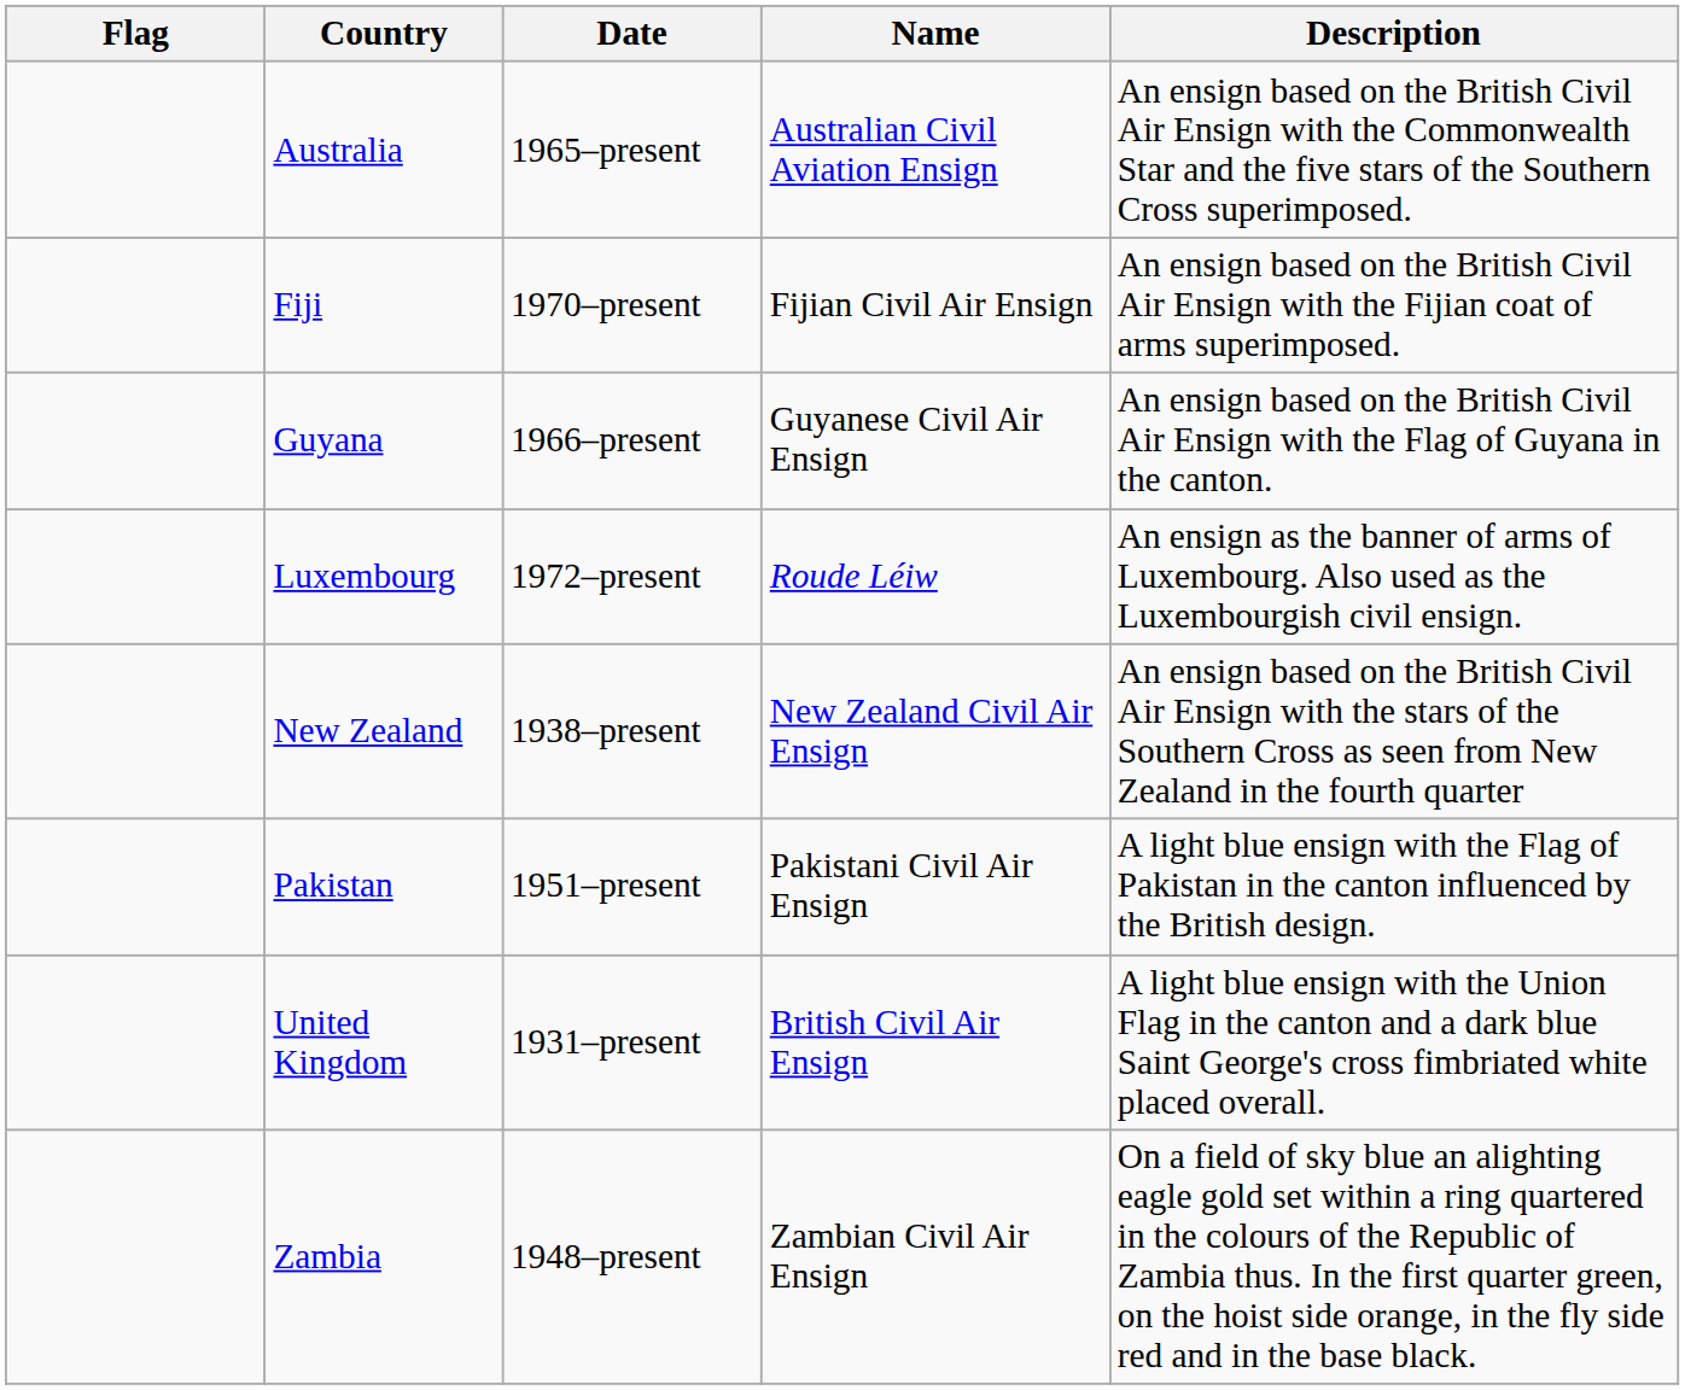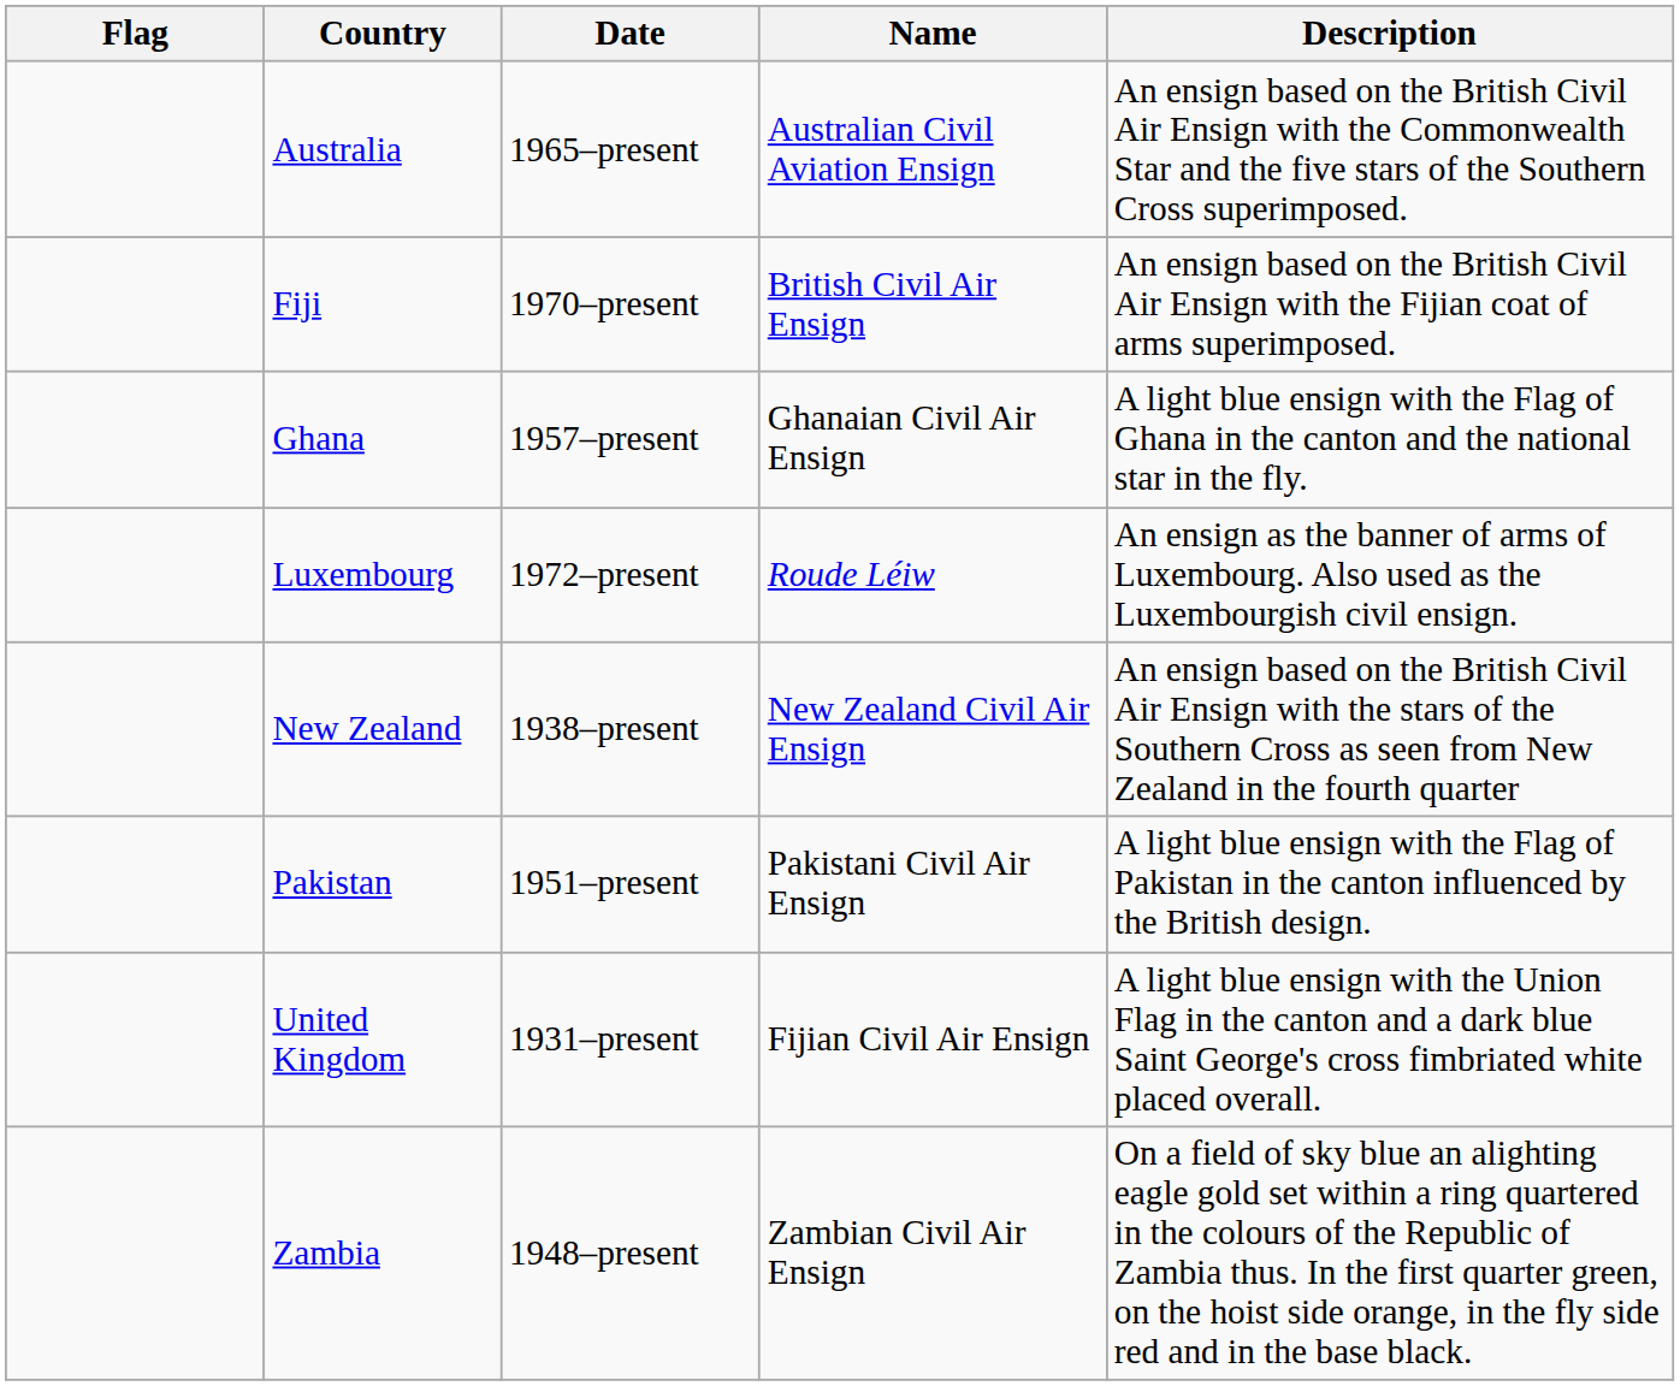 <table class="wikitable">
 <tr>
 <th width="110">Flag</th>
 <th width="100">Country</th>
 <th width="110">Date</th>
 <th width="150">Name</th>
 <th width="250">Description</th>
 </tr>
 <tr>
 <td></td>
 <td><a href='#'>Australia</a></td>
 <td>1965–present</td>
 <td><a href='#'>Australian Civil Aviation Ensign</a></td>
 <td>An ensign based on the British Civil Air Ensign with the Commonwealth Star and the five stars of the Southern Cross superimposed.</td>
 </tr>
 <tr>
 <td></td>
 <td><a href='#'>Fiji</a></td>
 <td>1970–present</td>
-<td>Fijian Civil Air Ensign</td>
+<td><a href='#'>British Civil Air Ensign</a></td>
 <td>An ensign based on the British Civil Air Ensign with the Fijian coat of arms superimposed.</td>
 </tr>
 <tr>
 <td></td>
-<td><a href='#'>Guyana</a></td>
-<td>1966–present</td>
-<td>Guyanese Civil Air Ensign</td>
-<td>An ensign based on the British Civil Air Ensign with the Flag of Guyana in the canton.</td>
+<td><a href='#'>Ghana</a></td>
+<td>1957–present</td>
+<td>Ghanaian Civil Air Ensign</td>
+<td>A light blue ensign with the Flag of Ghana in the canton and the national star in the fly.</td>
 </tr>
 <tr>
 <td></td>
 <td><a href='#'>Luxembourg</a></td>
 <td>1972–present</td>
 <td><em><a href='#'>Roude Léiw</a></em></td>
 <td>An ensign as the banner of arms of Luxembourg.  Also used as the Luxembourgish civil ensign.</td>
 </tr>
 <tr>
 <td></td>
 <td><a href='#'>New Zealand</a></td>
 <td>1938–present</td>
 <td><a href='#'>New Zealand Civil Air Ensign</a></td>
 <td>An ensign based on the British Civil Air Ensign with the stars of the Southern Cross as seen from New Zealand in the fourth quarter</td>
 </tr>
 <tr>
 <td></td>
 <td><a href='#'>Pakistan</a></td>
 <td>1951–present</td>
 <td>Pakistani Civil Air Ensign</td>
 <td>A light blue ensign with the Flag of Pakistan in the canton influenced by the British design.</td>
 </tr>
 <tr>
 <td></td>
 <td><a href='#'>United Kingdom</a></td>
 <td>1931–present</td>
-<td><a href='#'>British Civil Air Ensign</a></td>
+<td>Fijian Civil Air Ensign</td>
 <td>A light blue ensign with the Union Flag in the canton and a dark blue Saint George's cross fimbriated white placed overall.</td>
 </tr>
 <tr>
 <td></td>
 <td><a href='#'>Zambia</a></td>
 <td>1948–present</td>
 <td>Zambian Civil Air Ensign</td>
 <td>On a field of sky blue an alighting eagle gold set within a ring quartered in the colours of the Republic of Zambia thus. In the first quarter green, on the hoist side orange, in the fly side red and in the base black.</td>
 </tr>
 </table>
